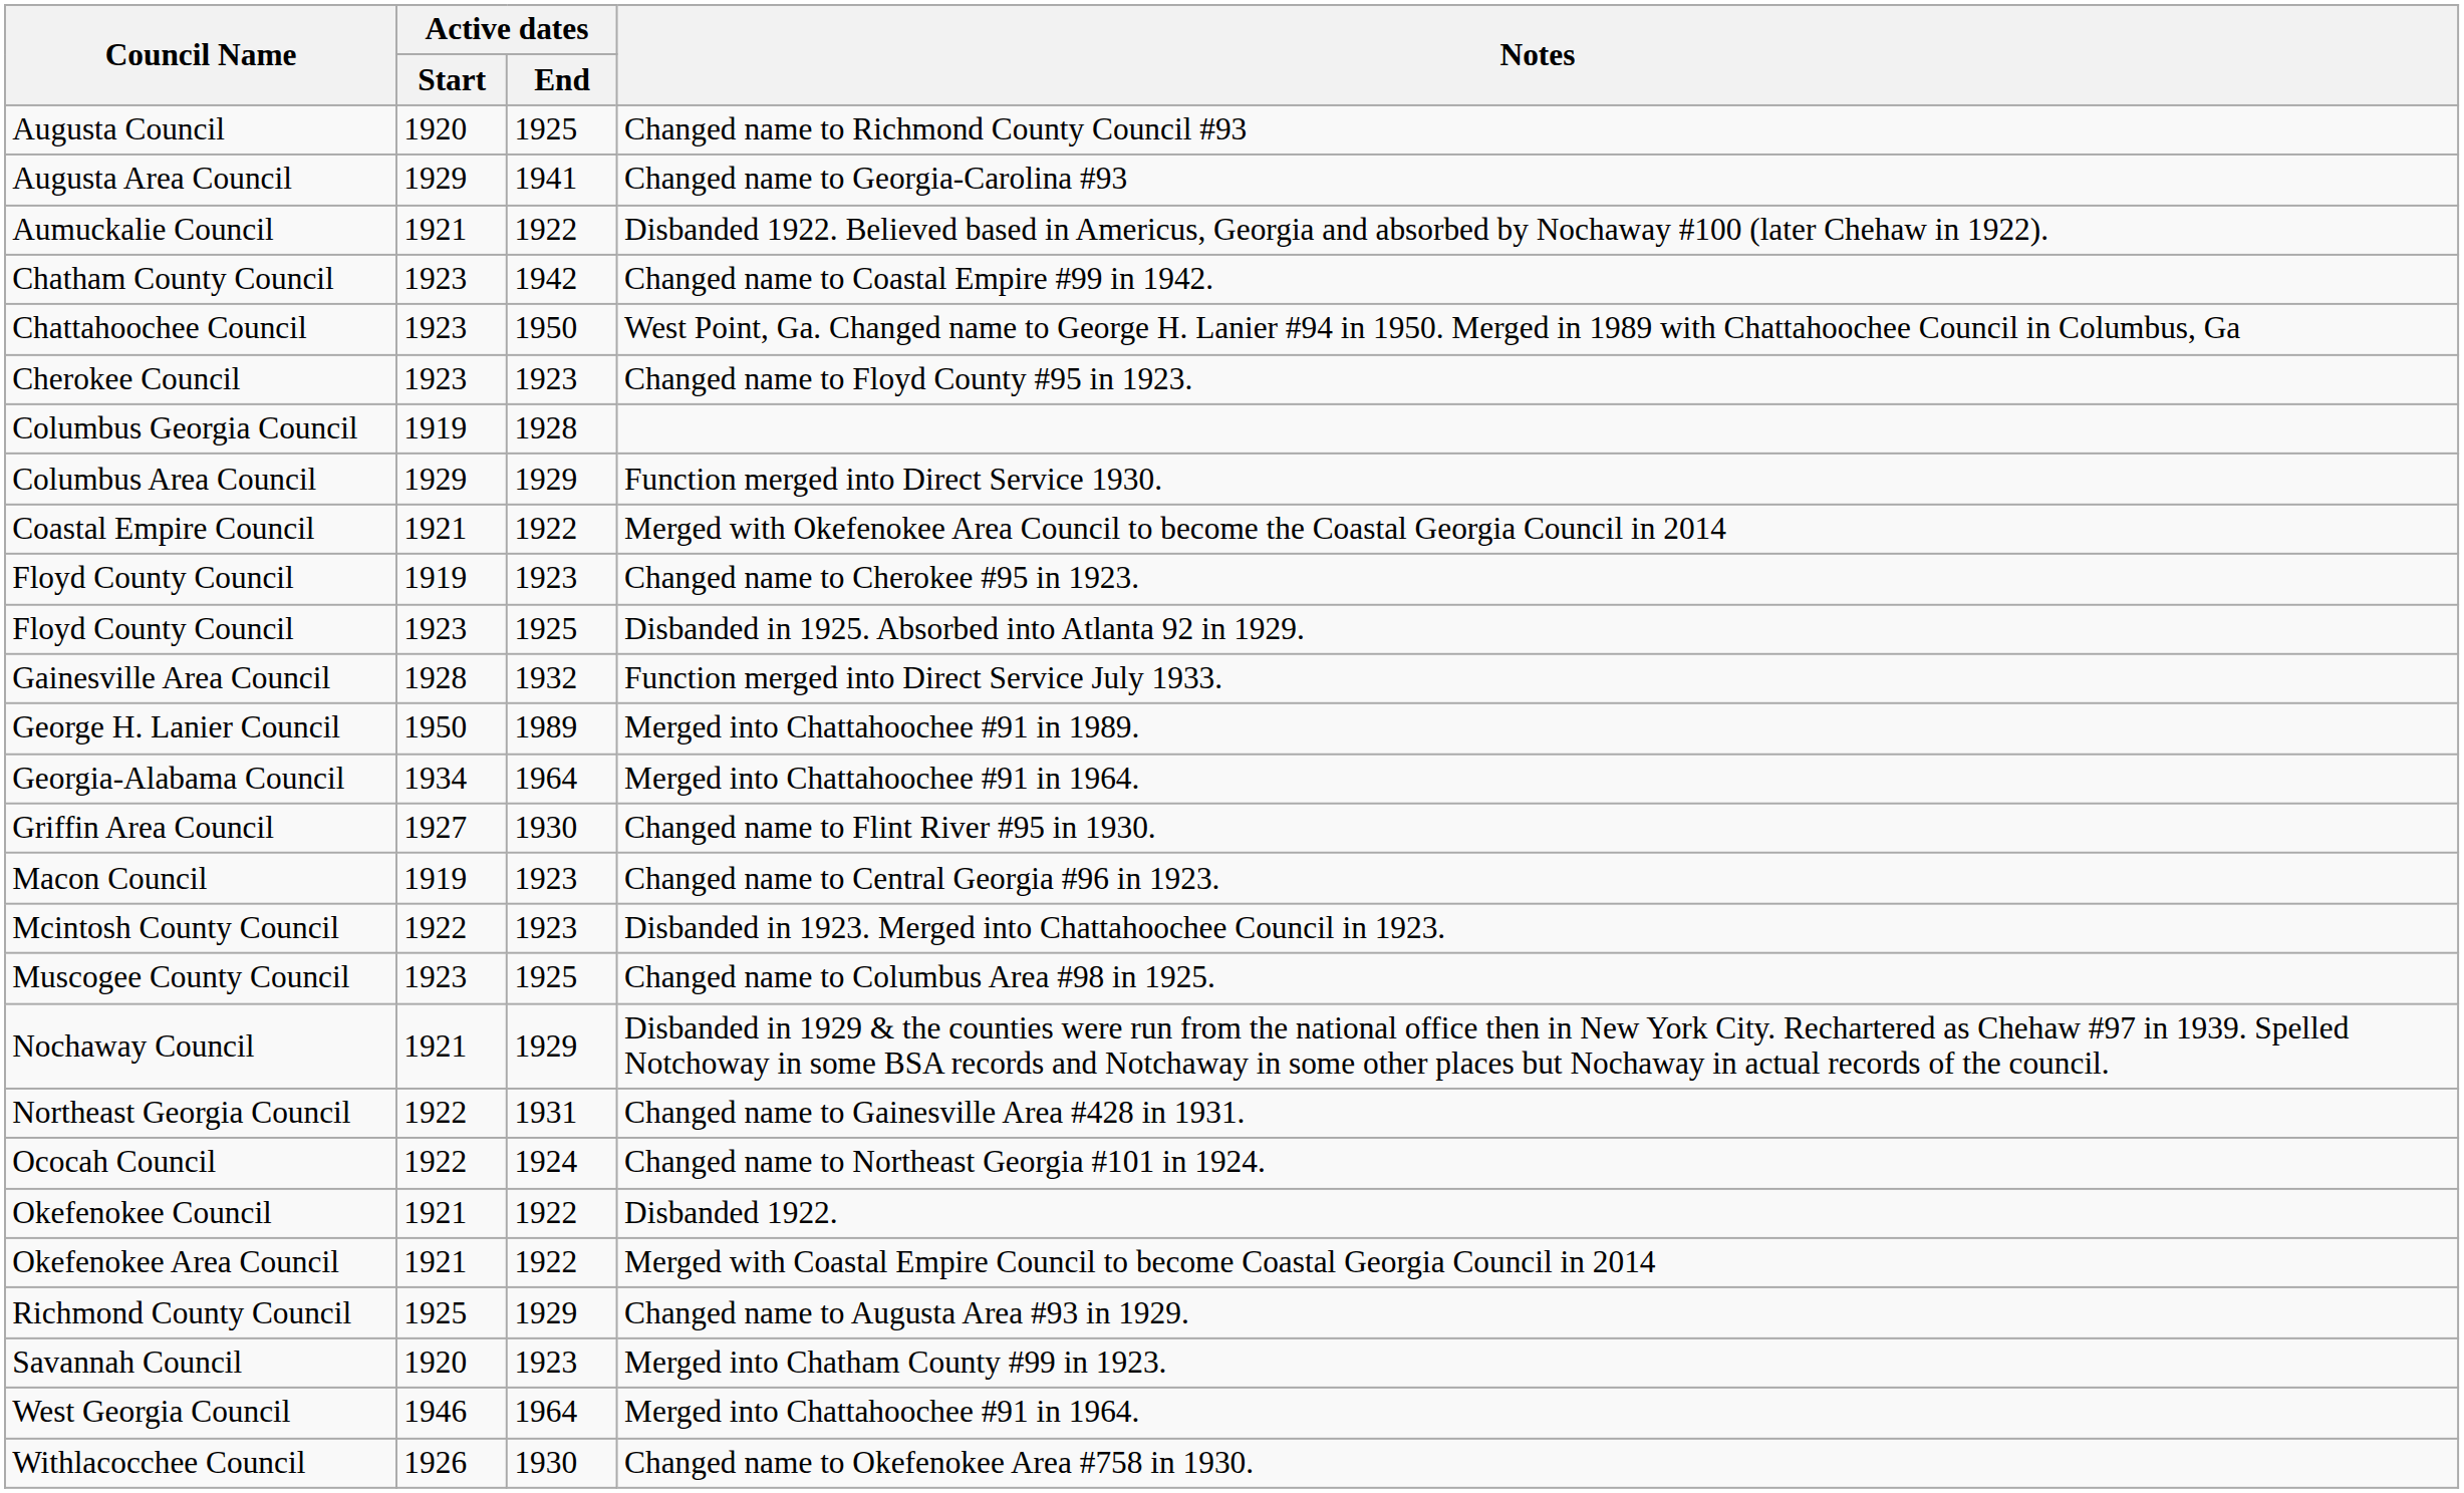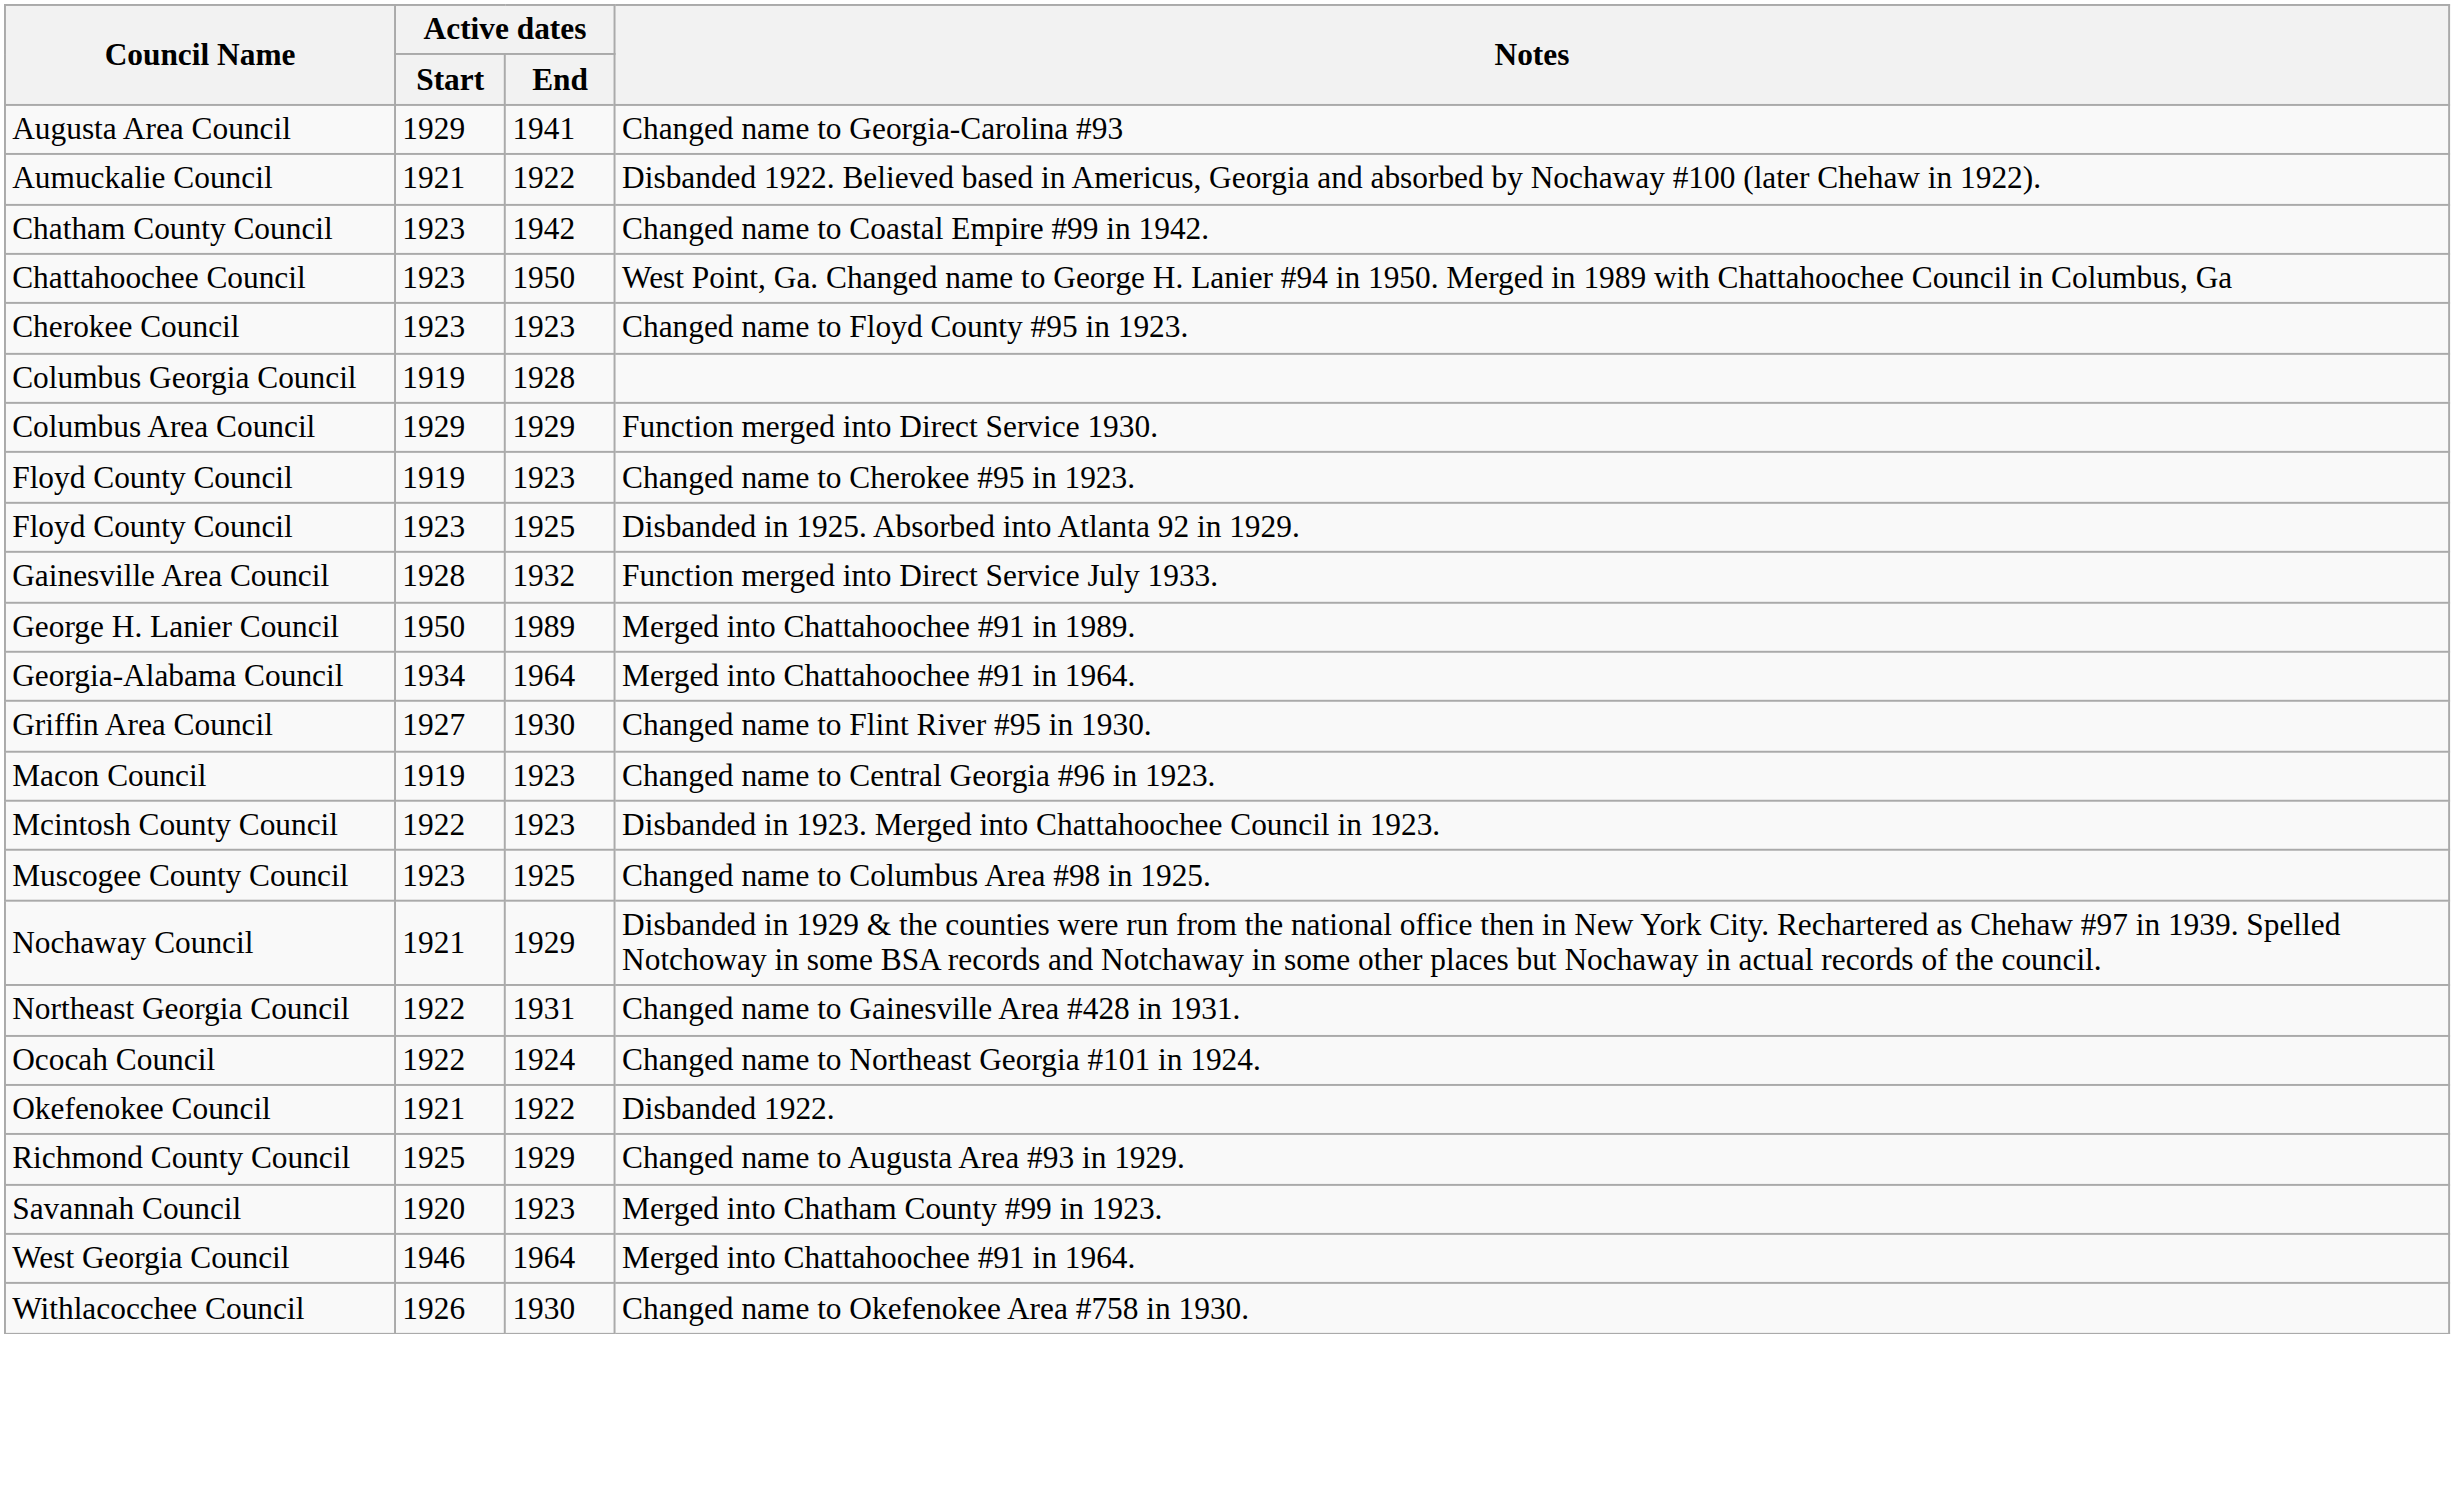 <table class="wikitable">
 <tr>
 <th scope="col" width="200px" rowspan=2>Council Name</th>
 <th scope="col" colspan=2>Active dates</th>
 <th scope="col" width="1000px" rowspan=2>Notes</th>
 </tr>
 <tr>
 <th scope="col" width="50px">Start</th>
 <th scope="col" width="50px">End</th>
-</tr>
-<tr>
-<td>Augusta Council</td>
-<td>1920</td>
-<td>1925</td>
-<td>Changed name to Richmond County Council #93</td>
 </tr>
 <tr>
 <td>Augusta Area Council</td>
 <td>1929</td>
 <td>1941</td>
 <td>Changed name to Georgia-Carolina #93</td>
 </tr>
 <tr>
 <td>Aumuckalie Council</td>
 <td>1921</td>
 <td>1922</td>
 <td>Disbanded 1922. Believed based in Americus, Georgia and absorbed by Nochaway #100 (later Chehaw in 1922).</td>
 </tr>
 <tr>
 <td>Chatham County Council</td>
 <td>1923</td>
 <td>1942</td>
 <td>Changed name to Coastal Empire #99 in 1942.</td>
 </tr>
 <tr>
 <td>Chattahoochee Council</td>
 <td>1923</td>
 <td>1950</td>
 <td>West Point, Ga. Changed name to George H. Lanier #94 in 1950. Merged in 1989 with Chattahoochee Council in Columbus, Ga</td>
 </tr>
 <tr>
 <td>Cherokee Council</td>
 <td>1923</td>
 <td>1923</td>
 <td>Changed name to Floyd County #95 in 1923.</td>
 </tr>
 <tr>
 <td>Columbus Georgia Council</td>
 <td>1919</td>
 <td>1928</td>
 </tr>
 <tr>
 <td>Columbus Area Council</td>
 <td>1929</td>
 <td>1929</td>
 <td>Function merged into Direct Service 1930.</td>
-</tr>
-<tr>
-<td>Coastal Empire Council</td>
-<td>1921</td>
-<td>1922</td>
-<td>Merged with Okefenokee Area Council to become the Coastal Georgia Council in 2014</td>
 </tr>
 <tr>
 <td>Floyd County Council</td>
 <td>1919</td>
 <td>1923</td>
 <td>Changed name to Cherokee #95 in 1923.</td>
 </tr>
 <tr>
 <td>Floyd County Council</td>
 <td>1923</td>
 <td>1925</td>
 <td>Disbanded in 1925. Absorbed into Atlanta 92 in 1929.</td>
 </tr>
 <tr>
 <td>Gainesville Area Council</td>
 <td>1928</td>
 <td>1932</td>
 <td>Function merged into Direct Service July 1933.</td>
 </tr>
 <tr>
 <td>George H. Lanier Council</td>
 <td>1950</td>
 <td>1989</td>
 <td>Merged into Chattahoochee #91 in 1989.</td>
 </tr>
 <tr>
 <td>Georgia-Alabama Council</td>
 <td>1934</td>
 <td>1964</td>
 <td>Merged into Chattahoochee #91 in 1964.</td>
 </tr>
 <tr>
 <td>Griffin Area Council</td>
 <td>1927</td>
 <td>1930</td>
 <td>Changed name to Flint River #95 in 1930.</td>
 </tr>
 <tr>
 <td>Macon Council</td>
 <td>1919</td>
 <td>1923</td>
 <td>Changed name to Central Georgia #96 in 1923.</td>
 </tr>
 <tr>
 <td>Mcintosh County Council</td>
 <td>1922</td>
 <td>1923</td>
 <td>Disbanded in 1923. Merged into Chattahoochee Council in 1923.</td>
 </tr>
 <tr>
 <td>Muscogee County Council</td>
 <td>1923</td>
 <td>1925</td>
 <td>Changed name to Columbus Area #98 in 1925.</td>
 </tr>
 <tr>
 <td>Nochaway Council</td>
 <td>1921</td>
 <td>1929</td>
 <td>Disbanded in 1929 & the counties were run from the national office then in New York City. Rechartered as Chehaw #97 in 1939. Spelled Notchoway in some BSA records and Notchaway in some other places but Nochaway in actual records of the council.</td>
 </tr>
 <tr>
 <td>Northeast Georgia Council</td>
 <td>1922</td>
 <td>1931</td>
 <td>Changed name to Gainesville Area #428 in 1931.</td>
 </tr>
 <tr>
 <td>Ococah Council</td>
 <td>1922</td>
 <td>1924</td>
 <td>Changed name to Northeast Georgia #101 in 1924.</td>
 </tr>
 <tr>
 <td>Okefenokee Council</td>
 <td>1921</td>
 <td>1922</td>
 <td>Disbanded 1922.</td>
 </tr>
 <tr>
-<td>Okefenokee Area Council</td>
-<td>1921</td>
-<td>1922</td>
-<td>Merged with Coastal Empire Council to become Coastal Georgia Council in 2014</td>
-</tr>
-<tr>
 <td>Richmond County Council</td>
 <td>1925</td>
 <td>1929</td>
 <td>Changed name to Augusta Area #93 in 1929.</td>
 </tr>
 <tr>
 <td>Savannah Council</td>
 <td>1920</td>
 <td>1923</td>
 <td>Merged into Chatham County #99 in 1923.</td>
 </tr>
 <tr>
 <td>West Georgia Council</td>
 <td>1946</td>
 <td>1964</td>
 <td>Merged into Chattahoochee #91 in 1964.</td>
 </tr>
 <tr>
 <td>Withlacocchee Council</td>
 <td>1926</td>
 <td>1930</td>
 <td>Changed name to Okefenokee Area #758 in 1930.</td>
 </tr>
 </table>
